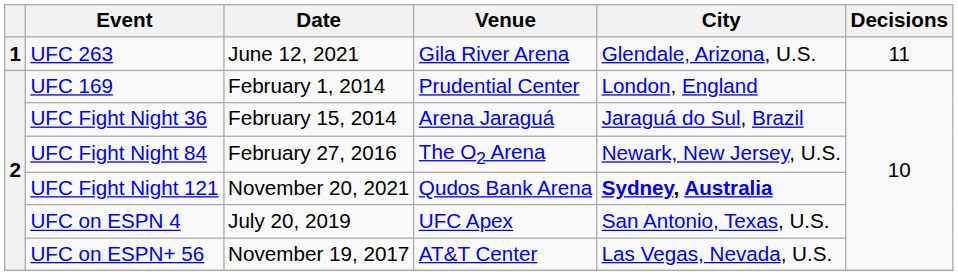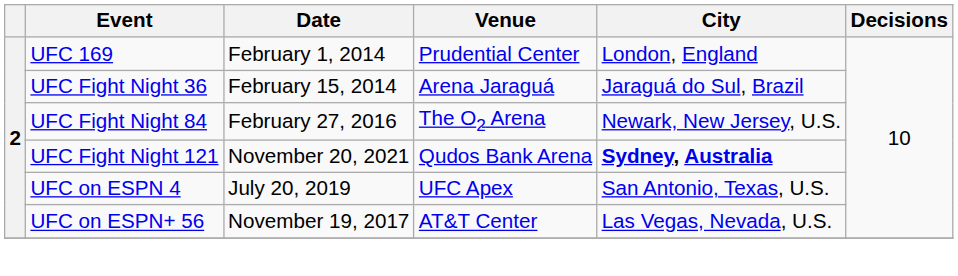 <table class=wikitable>
 <tr>
 <th></th>
 <th>Event</th>
 <th>Date</th>
 <th>Venue</th>
 <th>City</th>
 <th>Decisions</th>
-</tr>
-<tr>
-<th rowspan=1>1</th>
-<td><a href='#'>UFC 263</a></td>
-<td>June 12, 2021</td>
-<td><a href='#'>Gila River Arena</a></td>
-<td><a href='#'>Glendale, Arizona</a>, U.S.</td>
-<td rowspan=1 align=center>11</td>
 </tr>
 <tr>
 <th rowspan=6>2</th>
 <td><a href='#'>UFC 169</a></td>
 <td>February 1, 2014</td>
 <td><a href='#'>Prudential Center</a></td>
 <td><a href='#'>London</a>, <a href='#'>England</a></td>
 <td rowspan=6 align=center>10</td>
 </tr>
 <tr>
 <td><a href='#'>UFC Fight Night 36</a></td>
 <td>February 15, 2014</td>
 <td><a href='#'>Arena Jaraguá</a></td>
 <td><a href='#'>Jaraguá do Sul</a>, <a href='#'>Brazil</a></td>
 </tr>
 <tr>
 <td><a href='#'>UFC Fight Night 84</a></td>
 <td>February 27, 2016</td>
 <td><a href='#'>The O<sub>2</sub> Arena</a></td>
 <td><a href='#'>Newark, New Jersey</a>, U.S.</td>
 </tr>
 <tr>
 <td><a href='#'>UFC Fight Night 121</a></td>
 <td>November 20, 2021</td>
 <td><a href='#'>Qudos Bank Arena</a></td>
 <td><strong><a href='#'>Sydney</a>, <a href='#'>Australia</a></strong></td>
 </tr>
 <tr>
 <td><a href='#'>UFC on ESPN 4</a></td>
 <td>July 20, 2019</td>
 <td><a href='#'>UFC Apex</a></td>
 <td><a href='#'>San Antonio, Texas</a>, U.S.</td>
 </tr>
 <tr>
 <td><a href='#'>UFC on ESPN+ 56</a></td>
 <td>November 19, 2017</td>
 <td><a href='#'>AT&T Center</a></td>
 <td><a href='#'>Las Vegas, Nevada</a>, U.S.</td>
 </tr>
 <tr>
 </tr>
 </table>
